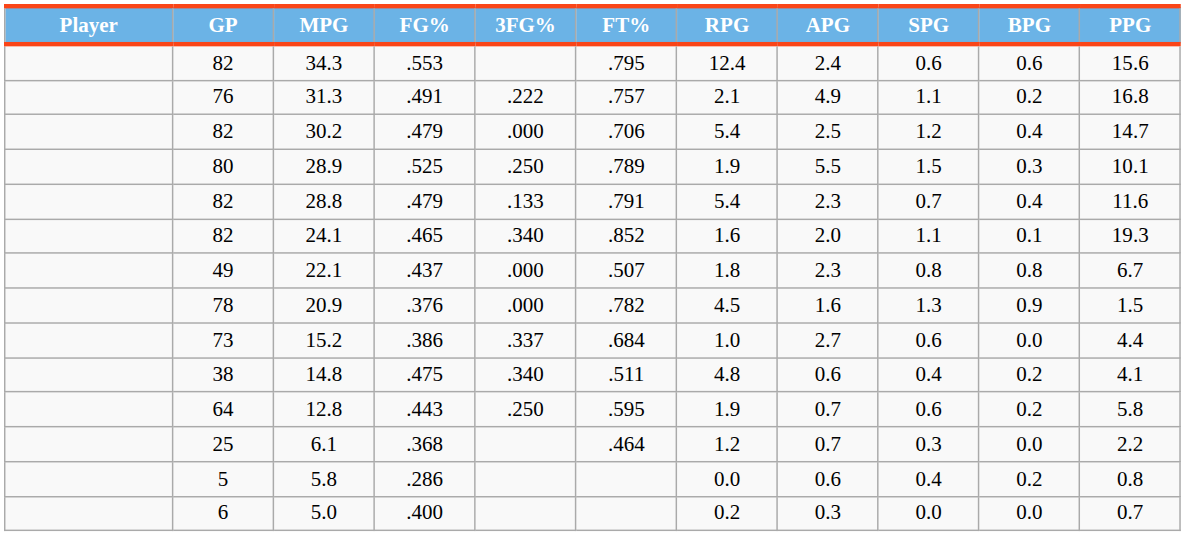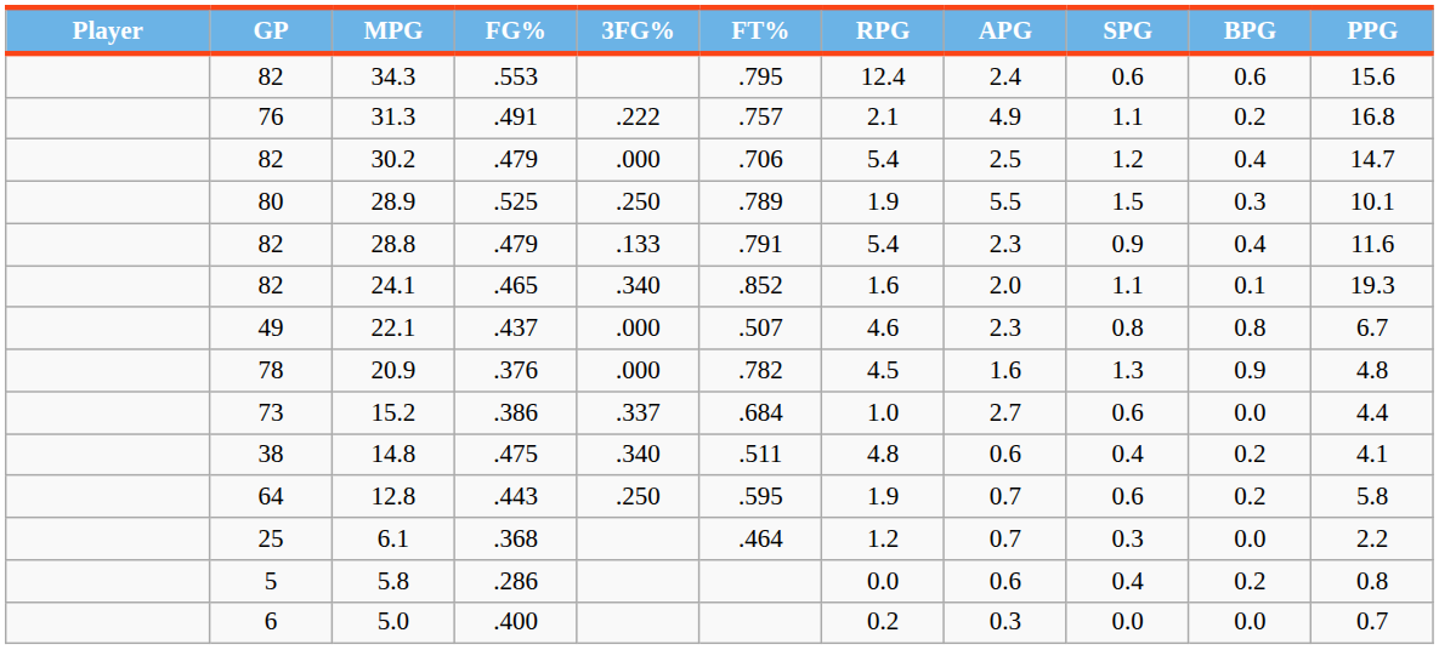 <table class="wikitable sortable" style="font-size: 90%">
 <tr>
 <th style="background: #6BB3E6; color:#FFFFFF; border-top:#FA4518 3px solid; border-bottom:#FA4518 3px solid;"  width="10%">Player</th>
 <th style="background: #6BB3E6; color:#FFFFFF; border-top:#FA4518 3px solid; border-bottom:#FA4518 3px solid;" width="6%">GP</th>
 <th style="background: #6BB3E6; color:#FFFFFF; border-top:#FA4518 3px solid; border-bottom:#FA4518 3px solid;" width="6%">MPG</th>
 <th style="background: #6BB3E6; color:#FFFFFF; border-top:#FA4518 3px solid; border-bottom:#FA4518 3px solid;" width="6%">FG%</th>
 <th style="background: #6BB3E6; color:#FFFFFF; border-top:#FA4518 3px solid; border-bottom:#FA4518 3px solid;" width="6%">3FG%</th>
 <th style="background: #6BB3E6; color:#FFFFFF; border-top:#FA4518 3px solid; border-bottom:#FA4518 3px solid;" width="6%">FT%</th>
 <th style="background: #6BB3E6; color:#FFFFFF; border-top:#FA4518 3px solid; border-bottom:#FA4518 3px solid;" width="6%">RPG</th>
 <th style="background: #6BB3E6; color:#FFFFFF; border-top:#FA4518 3px solid; border-bottom:#FA4518 3px solid;" width="6%">APG</th>
 <th style="background: #6BB3E6; color:#FFFFFF; border-top:#FA4518 3px solid; border-bottom:#FA4518 3px solid;" width="6%">SPG</th>
 <th style="background: #6BB3E6; color:#FFFFFF; border-top:#FA4518 3px solid; border-bottom:#FA4518 3px solid;" width="6%">BPG</th>
 <th style="background: #6BB3E6; color:#FFFFFF; border-top:#FA4518 3px solid; border-bottom:#FA4518 3px solid;" width="6%">PPG</th>
 </tr>
 <tr align="center">
 <td></td>
 <td>82</td>
 <td>34.3</td>
 <td>.553</td>
 <td></td>
 <td>.795</td>
 <td>12.4</td>
 <td>2.4</td>
 <td>0.6</td>
 <td>0.6</td>
 <td>15.6</td>
 </tr>
 <tr align="center">
 <td></td>
 <td>76</td>
 <td>31.3</td>
 <td>.491</td>
 <td>.222</td>
 <td>.757</td>
 <td>2.1</td>
 <td>4.9</td>
 <td>1.1</td>
 <td>0.2</td>
 <td>16.8</td>
 </tr>
 <tr align="center">
 <td></td>
 <td>82</td>
 <td>30.2</td>
 <td>.479</td>
 <td>.000</td>
 <td>.706</td>
 <td>5.4</td>
 <td>2.5</td>
 <td>1.2</td>
 <td>0.4</td>
 <td>14.7</td>
 </tr>
 <tr align="center">
 <td></td>
 <td>80</td>
 <td>28.9</td>
 <td>.525</td>
 <td>.250</td>
 <td>.789</td>
 <td>1.9</td>
 <td>5.5</td>
 <td>1.5</td>
 <td>0.3</td>
 <td>10.1</td>
 </tr>
 <tr align="center">
 <td></td>
 <td>82</td>
 <td>28.8</td>
 <td>.479</td>
 <td>.133</td>
 <td>.791</td>
 <td>5.4</td>
 <td>2.3</td>
-<td>0.7</td>
+<td>0.9</td>
 <td>0.4</td>
 <td>11.6</td>
 </tr>
 <tr align="center">
 <td></td>
 <td>82</td>
 <td>24.1</td>
 <td>.465</td>
 <td>.340</td>
 <td>.852</td>
 <td>1.6</td>
 <td>2.0</td>
 <td>1.1</td>
 <td>0.1</td>
 <td>19.3</td>
 </tr>
 <tr align="center">
 <td></td>
 <td>49</td>
 <td>22.1</td>
 <td>.437</td>
 <td>.000</td>
 <td>.507</td>
-<td>1.8</td>
+<td>4.6</td>
 <td>2.3</td>
 <td>0.8</td>
 <td>0.8</td>
 <td>6.7</td>
 </tr>
 <tr align="center">
 <td></td>
 <td>78</td>
 <td>20.9</td>
 <td>.376</td>
 <td>.000</td>
 <td>.782</td>
 <td>4.5</td>
 <td>1.6</td>
 <td>1.3</td>
 <td>0.9</td>
-<td>1.5</td>
+<td>4.8</td>
 </tr>
 <tr align="center">
 <td></td>
 <td>73</td>
 <td>15.2</td>
 <td>.386</td>
 <td>.337</td>
 <td>.684</td>
 <td>1.0</td>
 <td>2.7</td>
 <td>0.6</td>
 <td>0.0</td>
 <td>4.4</td>
 </tr>
 <tr align="center">
 <td></td>
 <td>38</td>
 <td>14.8</td>
 <td>.475</td>
 <td>.340</td>
 <td>.511</td>
 <td>4.8</td>
 <td>0.6</td>
 <td>0.4</td>
 <td>0.2</td>
 <td>4.1</td>
 </tr>
 <tr align="center">
 <td></td>
 <td>64</td>
 <td>12.8</td>
 <td>.443</td>
 <td>.250</td>
 <td>.595</td>
 <td>1.9</td>
 <td>0.7</td>
 <td>0.6</td>
 <td>0.2</td>
 <td>5.8</td>
 </tr>
 <tr align="center">
 <td></td>
 <td>25</td>
 <td>6.1</td>
 <td>.368</td>
 <td></td>
 <td>.464</td>
 <td>1.2</td>
 <td>0.7</td>
 <td>0.3</td>
 <td>0.0</td>
 <td>2.2</td>
 </tr>
 <tr align="center">
 <td></td>
 <td>5</td>
 <td>5.8</td>
 <td>.286</td>
 <td></td>
 <td></td>
 <td>0.0</td>
 <td>0.6</td>
 <td>0.4</td>
 <td>0.2</td>
 <td>0.8</td>
 </tr>
 <tr align="center">
 <td></td>
 <td>6</td>
 <td>5.0</td>
 <td>.400</td>
 <td></td>
 <td></td>
 <td>0.2</td>
 <td>0.3</td>
 <td>0.0</td>
 <td>0.0</td>
 <td>0.7</td>
 </tr>
 </table>
